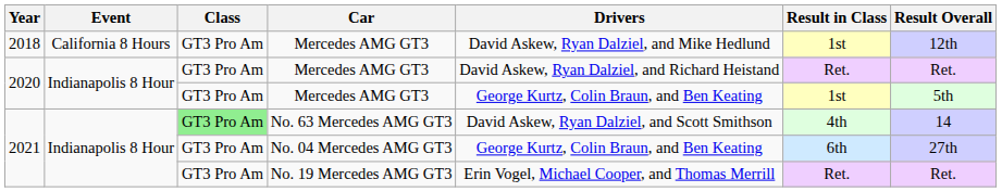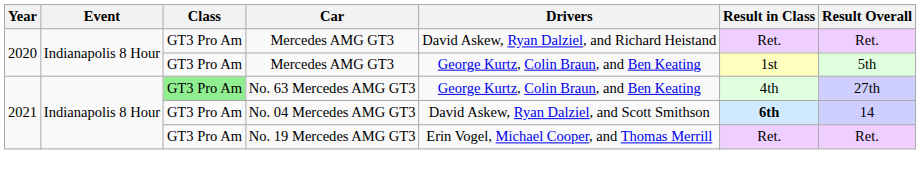 <table class="wikitable" style="text-align:center; font-size:90%">
 <tr>
 <th>Year</th>
 <th>Event</th>
 <th>Class</th>
 <th>Car</th>
 <th>Drivers</th>
 <th>Result in Class</th>
 <th>Result Overall</th>
-</tr>
-<tr>
-<td>2018</td>
-<td>California 8 Hours</td>
-<td>GT3 Pro Am</td>
-<td>Mercedes AMG GT3</td>
-<td>David Askew, <a href='#'>Ryan Dalziel</a>, and Mike Hedlund</td>
-<td style="background:#FFFFBF;">1st</td>
-<td style="background:#cfcfff;">12th</td>
 </tr>
 <tr>
 <td rowspan=2>2020</td>
 <td rowspan=2>Indianapolis 8 Hour</td>
 <td>GT3 Pro Am</td>
 <td>Mercedes AMG GT3</td>
 <td>David Askew, <a href='#'>Ryan Dalziel</a>, and Richard Heistand</td>
 <td style="background:#EFCFFF;">Ret.</td>
 <td style="background:#EFCFFF;">Ret.</td>
 </tr>
 <tr>
 <td>GT3 Pro Am</td>
 <td>Mercedes AMG GT3</td>
 <td><a href='#'>George Kurtz</a>, <a href='#'>Colin Braun</a>, and <a href='#'>Ben Keating</a></td>
 <td style="background:#FFFFBF;">1st</td>
 <td style="background:#dfffdf;">5th</td>
 </tr>
 <tr>
 <td rowspan=3>2021</td>
 <td rowspan=3>Indianapolis 8 Hour</td>
 <td style="background: lightgreen;">GT3 Pro Am</td>
 <td>No. 63 Mercedes AMG GT3</td>
-<td>David Askew, <a href='#'>Ryan Dalziel</a>, and Scott Smithson</td>
+<td><a href='#'>George Kurtz</a>, <a href='#'>Colin Braun</a>, and <a href='#'>Ben Keating</a></td>
 <td style="background:#dfffdf;">4th</td>
-<td style="background:#cfcfff;">14</td>
+<td style="background:#cfcfff;">27th</td>
 </tr>
 <tr>
 <td>GT3 Pro Am</td>
 <td>No. 04 Mercedes AMG GT3</td>
-<td><a href='#'>George Kurtz</a>, <a href='#'>Colin Braun</a>, and <a href='#'>Ben Keating</a></td>
-<td style="background:#cfeaff;">6th</td>
-<td style="background:#cfcfff;">27th</td>
+<td>David Askew, <a href='#'>Ryan Dalziel</a>, and Scott Smithson</td>
+<td style="background:#cfeaff;"><strong>6th</strong></td>
+<td style="background:#cfcfff;">14</td>
 </tr>
 <tr>
 <td>GT3 Pro Am</td>
 <td>No. 19 Mercedes AMG GT3</td>
 <td>Erin Vogel, <a href='#'>Michael Cooper</a>, and <a href='#'>Thomas Merrill</a></td>
 <td style="background:#EFCFFF;">Ret.</td>
 <td style="background:#EFCFFF;">Ret.</td>
 </tr>
 </table>
